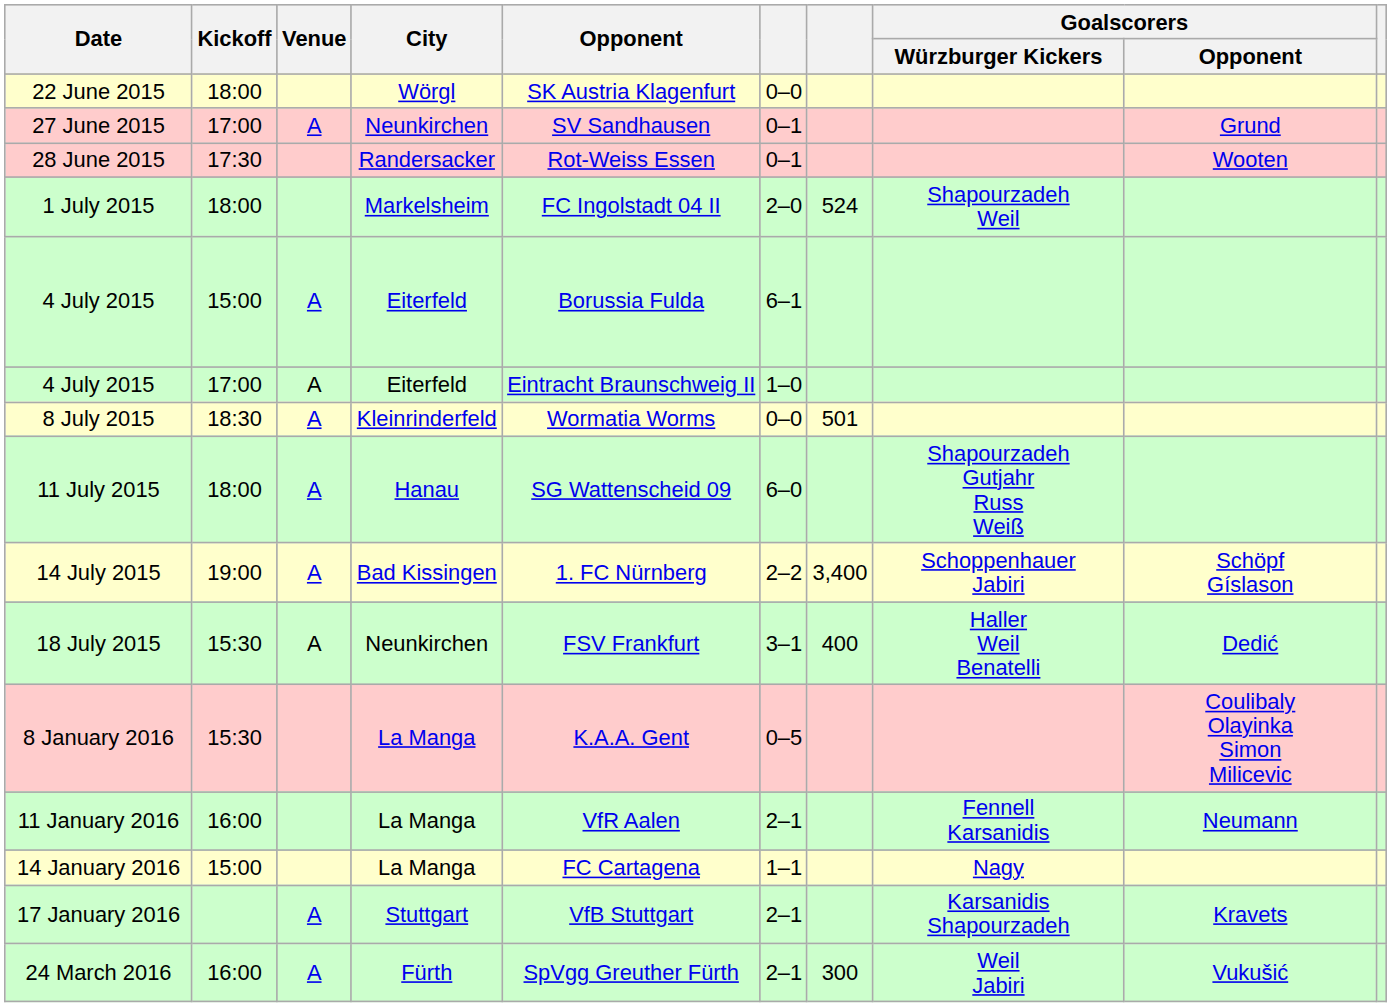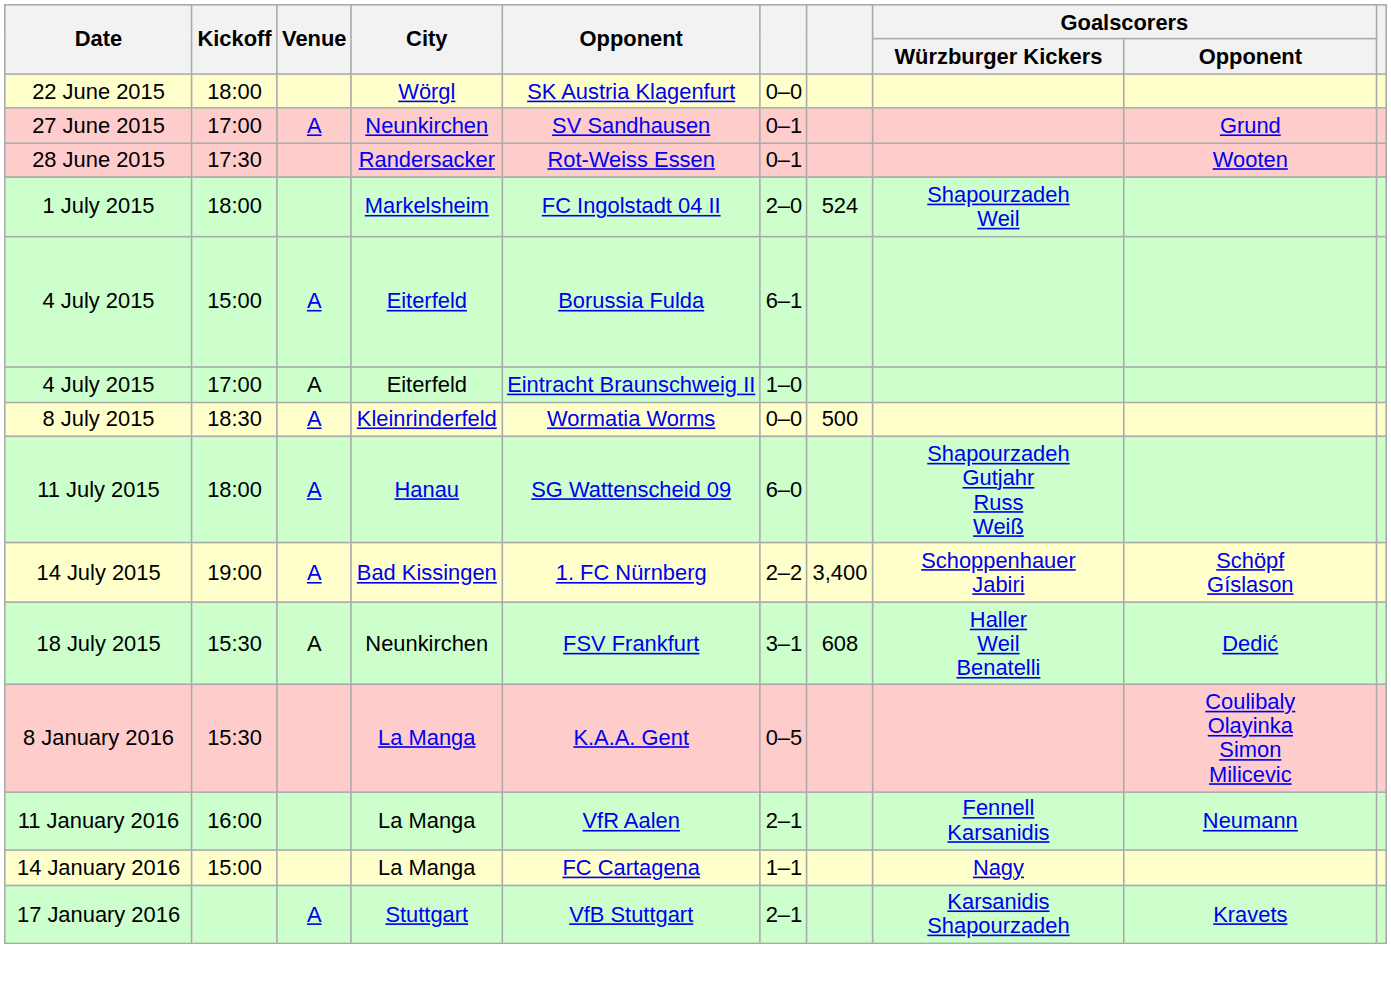 <table class="wikitable" Style="text-align: center;font-size:85%">
 <tr>
 <th rowspan="2" style="width:110px">Date</th>
 <th rowspan="2">Kickoff</th>
 <th rowspan="2">Venue</th>
 <th rowspan="2">City</th>
 <th rowspan="2">Opponent</th>
 <th rowspan="2"></th>
 <th rowspan="2"></th>
 <th colspan="2">Goalscorers</th>
 <th rowspan="2"></th>
 </tr>
 <tr>
 <th style="width:150px">Würzburger Kickers</th>
 <th style="width:150px">Opponent</th>
 </tr>
 <tr style="background:#ffc">
 <td>22 June 2015</td>
 <td>18:00</td>
 <td></td>
 <td><a href='#'>Wörgl</a></td>
 <td><a href='#'>SK Austria Klagenfurt</a></td>
 <td>0–0</td>
 <td></td>
 <td></td>
 <td></td>
 <td></td>
 </tr>
 <tr style="background:#fcc">
 <td>27 June 2015</td>
 <td>17:00</td>
 <td><a href='#'>A</a></td>
 <td><a href='#'>Neunkirchen</a></td>
 <td><a href='#'>SV Sandhausen</a></td>
 <td>0–1</td>
 <td></td>
 <td></td>
 <td><a href='#'>Grund</a> </td>
 <td></td>
 </tr>
 <tr style="background:#fcc">
 <td>28 June 2015</td>
 <td>17:30</td>
 <td></td>
 <td><a href='#'>Randersacker</a></td>
 <td><a href='#'>Rot-Weiss Essen</a></td>
 <td>0–1</td>
 <td></td>
 <td></td>
 <td><a href='#'>Wooten</a> </td>
 <td></td>
 </tr>
 <tr style="background:#cfc">
 <td>1 July 2015</td>
 <td>18:00</td>
 <td></td>
 <td><a href='#'>Markelsheim</a></td>
 <td><a href='#'>FC Ingolstadt 04 II</a></td>
 <td>2–0</td>
 <td>524</td>
 <td><a href='#'>Shapourzadeh</a> <br><a href='#'>Weil</a> </td>
 <td></td>
 <td></td>
 </tr>
 <tr style="background:#cfc">
 <td>4 July 2015</td>
 <td>15:00</td>
 <td><a href='#'>A</a></td>
 <td><a href='#'>Eiterfeld</a></td>
 <td><a href='#'>Borussia Fulda</a></td>
 <td>6–1</td>
 <td></td>
 <td><br><br><br><br><br></td>
 <td></td>
 <td></td>
 </tr>
 <tr style="background:#cfc">
 <td>4 July 2015</td>
 <td>17:00</td>
 <td>A</td>
 <td>Eiterfeld</td>
 <td><a href='#'>Eintracht Braunschweig II</a></td>
 <td>1–0</td>
 <td></td>
 <td></td>
 <td></td>
 <td></td>
 </tr>
 <tr style="background:#ffc">
 <td>8 July 2015</td>
 <td>18:30</td>
 <td><a href='#'>A</a></td>
 <td><a href='#'>Kleinrinderfeld</a></td>
 <td><a href='#'>Wormatia Worms</a></td>
 <td>0–0</td>
-<td>501</td>
+<td>500</td>
 <td></td>
 <td></td>
 <td></td>
 </tr>
 <tr style="background:#cfc">
 <td>11 July 2015</td>
 <td>18:00</td>
 <td><a href='#'>A</a></td>
 <td><a href='#'>Hanau</a></td>
 <td><a href='#'>SG Wattenscheid 09</a></td>
 <td>6–0</td>
 <td></td>
 <td><a href='#'>Shapourzadeh</a> <br><a href='#'>Gutjahr</a> <br><a href='#'>Russ</a> <br><a href='#'>Weiß</a> </td>
 <td></td>
 <td></td>
 </tr>
 <tr style="background:#ffc">
 <td>14 July 2015</td>
 <td>19:00</td>
 <td><a href='#'>A</a></td>
 <td><a href='#'>Bad Kissingen</a></td>
 <td><a href='#'>1. FC Nürnberg</a></td>
 <td>2–2</td>
 <td>3,400</td>
 <td><a href='#'>Schoppenhauer</a> <br><a href='#'>Jabiri</a> </td>
 <td><a href='#'>Schöpf</a> <br><a href='#'>Gíslason</a> </td>
 <td></td>
 </tr>
 <tr style="background:#cfc">
 <td>18 July 2015</td>
 <td>15:30</td>
 <td>A</td>
 <td>Neunkirchen</td>
 <td><a href='#'>FSV Frankfurt</a></td>
 <td>3–1</td>
-<td>400</td>
+<td>608</td>
 <td><a href='#'>Haller</a> <br><a href='#'>Weil</a> <br><a href='#'>Benatelli</a> </td>
 <td><a href='#'>Dedić</a> </td>
 <td></td>
 </tr>
 <tr style="background:#fcc">
 <td>8 January 2016</td>
 <td>15:30</td>
 <td></td>
 <td><a href='#'>La Manga</a></td>
 <td><a href='#'>K.A.A. Gent</a></td>
 <td>0–5</td>
 <td></td>
 <td></td>
 <td><a href='#'>Coulibaly</a> <br><a href='#'>Olayinka</a> <br><a href='#'>Simon</a> <br><a href='#'>Milicevic</a> </td>
 <td></td>
 </tr>
 <tr style="background:#cfc">
 <td>11 January 2016</td>
 <td>16:00</td>
 <td></td>
 <td>La Manga</td>
 <td><a href='#'>VfR Aalen</a></td>
 <td>2–1</td>
 <td></td>
 <td><a href='#'>Fennell</a> <br><a href='#'>Karsanidis</a> </td>
 <td><a href='#'>Neumann</a> </td>
 <td></td>
 </tr>
 <tr style="background:#ffc">
 <td>14 January 2016</td>
 <td>15:00</td>
 <td></td>
 <td>La Manga</td>
 <td><a href='#'>FC Cartagena</a></td>
 <td>1–1</td>
 <td></td>
 <td><a href='#'>Nagy</a> </td>
 <td></td>
 <td></td>
 </tr>
 <tr style="background:#cfc">
 <td>17 January 2016</td>
 <td></td>
 <td><a href='#'>A</a></td>
 <td><a href='#'>Stuttgart</a></td>
 <td><a href='#'>VfB Stuttgart</a></td>
 <td>2–1</td>
 <td></td>
 <td><a href='#'>Karsanidis</a> <br><a href='#'>Shapourzadeh</a> </td>
 <td><a href='#'>Kravets</a> </td>
 <td></td>
 </tr>
-<tr style="background:#cfc">
-<td>24 March 2016</td>
-<td>16:00</td>
-<td><a href='#'>A</a></td>
-<td><a href='#'>Fürth</a></td>
-<td><a href='#'>SpVgg Greuther Fürth</a></td>
-<td>2–1</td>
-<td>300</td>
-<td><a href='#'>Weil</a> <br><a href='#'>Jabiri</a> </td>
-<td><a href='#'>Vukušić</a> </td>
-<td></td>
-</tr>
 </table>
